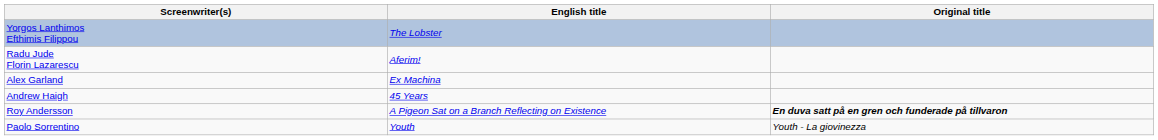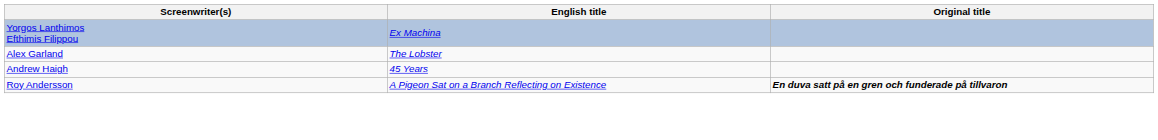 <table class="wikitable" width="95%" cellpadding="5">
 <tr>
 <th width="25%">Screenwriter(s)</th>
 <th width="25%">English title</th>
 <th width="25%">Original title</th>
 </tr>
 <tr style="background:#B0C4DE;">
 <td> <a href='#'>Yorgos Lanthimos</a> <br>  <a href='#'>Efthimis Filippou</a></td>
-<td><em><a href='#'>The Lobster</a></em></td>
-<td></td>
-</tr>
-<tr>
-<td> <a href='#'>Radu Jude</a> <br>  <a href='#'>Florin Lazarescu</a></td>
-<td><em><a href='#'>Aferim!</a></em></td>
+<td><em><a href='#'>Ex Machina</a></em></td>
 <td></td>
 </tr>
 <tr>
 <td> <a href='#'>Alex Garland</a></td>
-<td><em><a href='#'>Ex Machina</a></em></td>
+<td><em><a href='#'>The Lobster</a></em></td>
 <td></td>
 </tr>
 <tr>
 <td> <a href='#'>Andrew Haigh</a></td>
 <td><em><a href='#'>45 Years</a></em></td>
 <td></td>
 </tr>
 <tr>
 <td> <a href='#'>Roy Andersson</a></td>
 <td><em><a href='#'>A Pigeon Sat on a Branch Reflecting on Existence</a></em></td>
 <td><strong><em>En duva satt på en gren och funderade på tillvaron</em></strong></td>
 </tr>
-<tr>
-<td> <a href='#'>Paolo Sorrentino</a></td>
-<td><em><a href='#'>Youth</a></em></td>
-<td><em>Youth - La giovinezza</em></td>
-</tr>
 </table>
